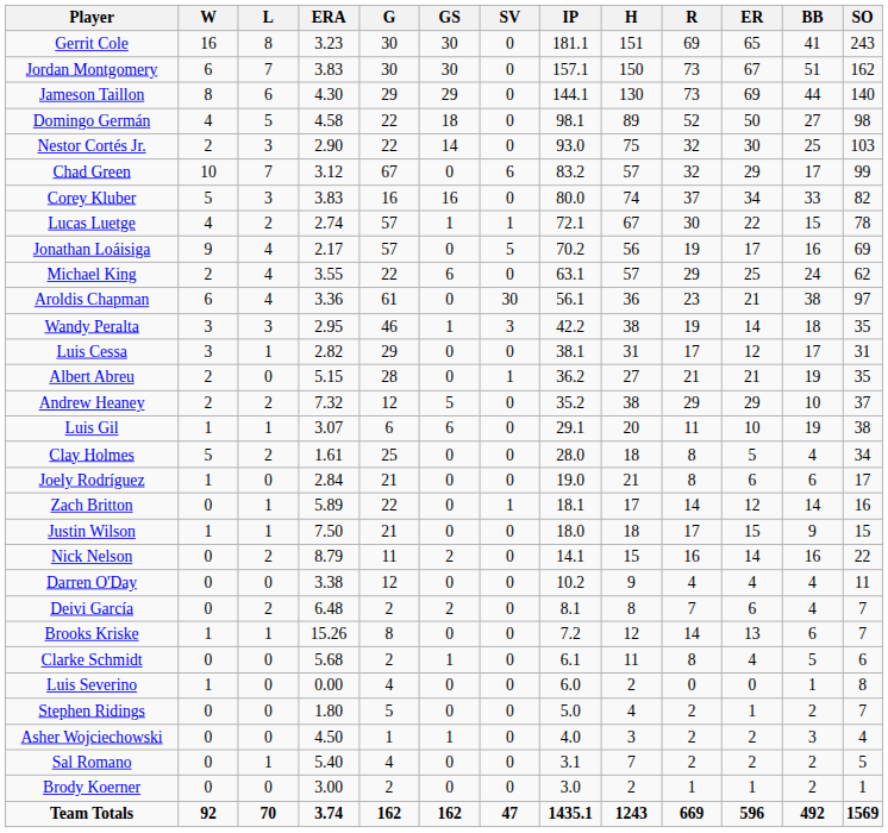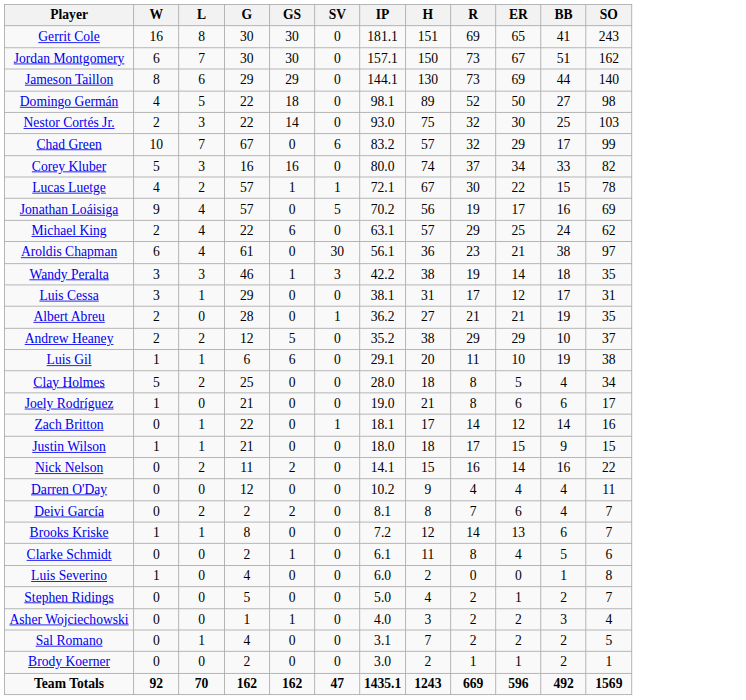 <table class=wikitable style="text-align:center">
 <tr>
 <th bgcolor=#DDDDFF; width="20%">Player</th>
 <th bgcolor=#DDDDFF; width="7%">W</th>
 <th bgcolor=#DDDDFF; width="7%">L</th>
-<th bgcolor=#DDDDFF; width="7%">ERA</th>
 <th bgcolor=#DDDDFF; width="7%">G</th>
 <th bgcolor=#DDDDFF; width="7%">GS</th>
 <th bgcolor=#DDDDFF; width="7%">SV</th>
 <th bgcolor=#DDDDFF; width="7%">IP</th>
 <th bgcolor=#DDDDFF; width="7%">H</th>
 <th bgcolor=#DDDDFF; width="7%">R</th>
 <th bgcolor=#DDDDFF; width="7%">ER</th>
 <th bgcolor=#DDDDFF; width="7%">BB</th>
 <th bgcolor=#DDDDFF; width="7%">SO</th>
 </tr>
 <tr>
 <td><a href='#'>Gerrit Cole</a></td>
 <td>16</td>
 <td>8</td>
-<td>3.23</td>
 <td>30</td>
 <td>30</td>
 <td>0</td>
 <td>181.1</td>
 <td>151</td>
 <td>69</td>
 <td>65</td>
 <td>41</td>
 <td>243</td>
 </tr>
 <tr>
 <td><a href='#'>Jordan Montgomery</a></td>
 <td>6</td>
 <td>7</td>
-<td>3.83</td>
 <td>30</td>
 <td>30</td>
 <td>0</td>
 <td>157.1</td>
 <td>150</td>
 <td>73</td>
 <td>67</td>
 <td>51</td>
 <td>162</td>
 </tr>
 <tr>
 <td><a href='#'>Jameson Taillon</a></td>
 <td>8</td>
 <td>6</td>
-<td>4.30</td>
 <td>29</td>
 <td>29</td>
 <td>0</td>
 <td>144.1</td>
 <td>130</td>
 <td>73</td>
 <td>69</td>
 <td>44</td>
 <td>140</td>
 </tr>
 <tr>
 <td><a href='#'>Domingo Germán</a></td>
 <td>4</td>
 <td>5</td>
-<td>4.58</td>
 <td>22</td>
 <td>18</td>
 <td>0</td>
 <td>98.1</td>
 <td>89</td>
 <td>52</td>
 <td>50</td>
 <td>27</td>
 <td>98</td>
 </tr>
 <tr>
 <td><a href='#'>Nestor Cortés Jr.</a></td>
 <td>2</td>
 <td>3</td>
-<td>2.90</td>
 <td>22</td>
 <td>14</td>
 <td>0</td>
 <td>93.0</td>
 <td>75</td>
 <td>32</td>
 <td>30</td>
 <td>25</td>
 <td>103</td>
 </tr>
 <tr>
 <td><a href='#'>Chad Green</a></td>
 <td>10</td>
 <td>7</td>
-<td>3.12</td>
 <td>67</td>
 <td>0</td>
 <td>6</td>
 <td>83.2</td>
 <td>57</td>
 <td>32</td>
 <td>29</td>
 <td>17</td>
 <td>99</td>
 </tr>
 <tr>
 <td><a href='#'>Corey Kluber</a></td>
 <td>5</td>
 <td>3</td>
-<td>3.83</td>
 <td>16</td>
 <td>16</td>
 <td>0</td>
 <td>80.0</td>
 <td>74</td>
 <td>37</td>
 <td>34</td>
 <td>33</td>
 <td>82</td>
 </tr>
 <tr>
 <td><a href='#'>Lucas Luetge</a></td>
 <td>4</td>
 <td>2</td>
-<td>2.74</td>
 <td>57</td>
 <td>1</td>
 <td>1</td>
 <td>72.1</td>
 <td>67</td>
 <td>30</td>
 <td>22</td>
 <td>15</td>
 <td>78</td>
 </tr>
 <tr>
 <td><a href='#'>Jonathan Loáisiga</a></td>
 <td>9</td>
 <td>4</td>
-<td>2.17</td>
 <td>57</td>
 <td>0</td>
 <td>5</td>
 <td>70.2</td>
 <td>56</td>
 <td>19</td>
 <td>17</td>
 <td>16</td>
 <td>69</td>
 </tr>
 <tr>
 <td><a href='#'>Michael King</a></td>
 <td>2</td>
 <td>4</td>
-<td>3.55</td>
 <td>22</td>
 <td>6</td>
 <td>0</td>
 <td>63.1</td>
 <td>57</td>
 <td>29</td>
 <td>25</td>
 <td>24</td>
 <td>62</td>
 </tr>
 <tr>
 <td><a href='#'>Aroldis Chapman</a></td>
 <td>6</td>
 <td>4</td>
-<td>3.36</td>
 <td>61</td>
 <td>0</td>
 <td>30</td>
 <td>56.1</td>
 <td>36</td>
 <td>23</td>
 <td>21</td>
 <td>38</td>
 <td>97</td>
 </tr>
 <tr>
 <td><a href='#'>Wandy Peralta</a></td>
 <td>3</td>
 <td>3</td>
-<td>2.95</td>
 <td>46</td>
 <td>1</td>
 <td>3</td>
 <td>42.2</td>
 <td>38</td>
 <td>19</td>
 <td>14</td>
 <td>18</td>
 <td>35</td>
 </tr>
 <tr>
 <td><a href='#'>Luis Cessa</a></td>
 <td>3</td>
 <td>1</td>
-<td>2.82</td>
 <td>29</td>
 <td>0</td>
 <td>0</td>
 <td>38.1</td>
 <td>31</td>
 <td>17</td>
 <td>12</td>
 <td>17</td>
 <td>31</td>
 </tr>
 <tr>
 <td><a href='#'>Albert Abreu</a></td>
 <td>2</td>
 <td>0</td>
-<td>5.15</td>
 <td>28</td>
 <td>0</td>
 <td>1</td>
 <td>36.2</td>
 <td>27</td>
 <td>21</td>
 <td>21</td>
 <td>19</td>
 <td>35</td>
 </tr>
 <tr>
 <td><a href='#'>Andrew Heaney</a></td>
 <td>2</td>
 <td>2</td>
-<td>7.32</td>
 <td>12</td>
 <td>5</td>
 <td>0</td>
 <td>35.2</td>
 <td>38</td>
 <td>29</td>
 <td>29</td>
 <td>10</td>
 <td>37</td>
 </tr>
 <tr>
 <td><a href='#'>Luis Gil</a></td>
 <td>1</td>
 <td>1</td>
-<td>3.07</td>
 <td>6</td>
 <td>6</td>
 <td>0</td>
 <td>29.1</td>
 <td>20</td>
 <td>11</td>
 <td>10</td>
 <td>19</td>
 <td>38</td>
 </tr>
 <tr>
 <td><a href='#'>Clay Holmes</a></td>
 <td>5</td>
 <td>2</td>
-<td>1.61</td>
 <td>25</td>
 <td>0</td>
 <td>0</td>
 <td>28.0</td>
 <td>18</td>
 <td>8</td>
 <td>5</td>
 <td>4</td>
 <td>34</td>
 </tr>
 <tr>
 <td><a href='#'>Joely Rodríguez</a></td>
 <td>1</td>
 <td>0</td>
-<td>2.84</td>
 <td>21</td>
 <td>0</td>
 <td>0</td>
 <td>19.0</td>
 <td>21</td>
 <td>8</td>
 <td>6</td>
 <td>6</td>
 <td>17</td>
 </tr>
 <tr>
 <td><a href='#'>Zach Britton</a></td>
 <td>0</td>
 <td>1</td>
-<td>5.89</td>
 <td>22</td>
 <td>0</td>
 <td>1</td>
 <td>18.1</td>
 <td>17</td>
 <td>14</td>
 <td>12</td>
 <td>14</td>
 <td>16</td>
 </tr>
 <tr>
 <td><a href='#'>Justin Wilson</a></td>
 <td>1</td>
 <td>1</td>
-<td>7.50</td>
 <td>21</td>
 <td>0</td>
 <td>0</td>
 <td>18.0</td>
 <td>18</td>
 <td>17</td>
 <td>15</td>
 <td>9</td>
 <td>15</td>
 </tr>
 <tr>
 <td><a href='#'>Nick Nelson</a></td>
 <td>0</td>
 <td>2</td>
-<td>8.79</td>
 <td>11</td>
 <td>2</td>
 <td>0</td>
 <td>14.1</td>
 <td>15</td>
 <td>16</td>
 <td>14</td>
 <td>16</td>
 <td>22</td>
 </tr>
 <tr>
 <td><a href='#'>Darren O'Day</a></td>
 <td>0</td>
 <td>0</td>
-<td>3.38</td>
 <td>12</td>
 <td>0</td>
 <td>0</td>
 <td>10.2</td>
 <td>9</td>
 <td>4</td>
 <td>4</td>
 <td>4</td>
 <td>11</td>
 </tr>
 <tr>
 <td><a href='#'>Deivi García</a></td>
 <td>0</td>
 <td>2</td>
-<td>6.48</td>
 <td>2</td>
 <td>2</td>
 <td>0</td>
 <td>8.1</td>
 <td>8</td>
 <td>7</td>
 <td>6</td>
 <td>4</td>
 <td>7</td>
 </tr>
 <tr>
 <td><a href='#'>Brooks Kriske</a></td>
 <td>1</td>
 <td>1</td>
-<td>15.26</td>
 <td>8</td>
 <td>0</td>
 <td>0</td>
 <td>7.2</td>
 <td>12</td>
 <td>14</td>
 <td>13</td>
 <td>6</td>
 <td>7</td>
 </tr>
 <tr>
 <td><a href='#'>Clarke Schmidt</a></td>
 <td>0</td>
 <td>0</td>
-<td>5.68</td>
 <td>2</td>
 <td>1</td>
 <td>0</td>
 <td>6.1</td>
 <td>11</td>
 <td>8</td>
 <td>4</td>
 <td>5</td>
 <td>6</td>
 </tr>
 <tr>
 <td><a href='#'>Luis Severino</a></td>
 <td>1</td>
 <td>0</td>
-<td>0.00</td>
 <td>4</td>
 <td>0</td>
 <td>0</td>
 <td>6.0</td>
 <td>2</td>
 <td>0</td>
 <td>0</td>
 <td>1</td>
 <td>8</td>
 </tr>
 <tr>
 <td><a href='#'>Stephen Ridings</a></td>
 <td>0</td>
 <td>0</td>
-<td>1.80</td>
 <td>5</td>
 <td>0</td>
 <td>0</td>
 <td>5.0</td>
 <td>4</td>
 <td>2</td>
 <td>1</td>
 <td>2</td>
 <td>7</td>
 </tr>
 <tr>
 <td><a href='#'>Asher Wojciechowski</a></td>
 <td>0</td>
 <td>0</td>
-<td>4.50</td>
 <td>1</td>
 <td>1</td>
 <td>0</td>
 <td>4.0</td>
 <td>3</td>
 <td>2</td>
 <td>2</td>
 <td>3</td>
 <td>4</td>
 </tr>
 <tr>
 <td><a href='#'>Sal Romano</a></td>
 <td>0</td>
 <td>1</td>
-<td>5.40</td>
 <td>4</td>
 <td>0</td>
 <td>0</td>
 <td>3.1</td>
 <td>7</td>
 <td>2</td>
 <td>2</td>
 <td>2</td>
 <td>5</td>
 </tr>
 <tr>
 <td><a href='#'>Brody Koerner</a></td>
 <td>0</td>
 <td>0</td>
-<td>3.00</td>
 <td>2</td>
 <td>0</td>
 <td>0</td>
 <td>3.0</td>
 <td>2</td>
 <td>1</td>
 <td>1</td>
 <td>2</td>
 <td>1</td>
 </tr>
 <tr>
 <td><strong>Team Totals</strong></td>
 <td><strong>92</strong></td>
 <td><strong>70</strong></td>
-<td><strong>3.74</strong></td>
 <td><strong>162</strong></td>
 <td><strong>162</strong></td>
 <td><strong>47</strong></td>
 <td><strong>1435.1</strong></td>
 <td><strong>1243</strong></td>
 <td><strong>669</strong></td>
 <td><strong>596</strong></td>
 <td><strong>492</strong></td>
 <td><strong>1569</strong></td>
 </tr>
 </table>
